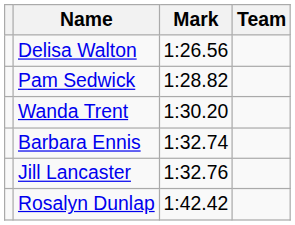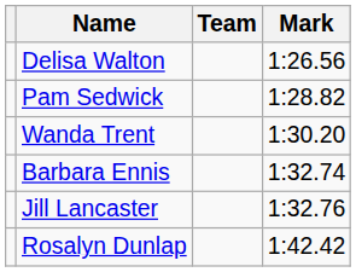 <table class=wikitable>
 <tr>
 <th></th>
 <th>Name</th>
+<th>Team</th>
 <th>Mark</th>
-<th>Team</th>
 </tr>
 <tr>
 <td></td>
 <td><a href='#'>Delisa Walton</a></td>
+<td></td>
 <td>1:26.56</td>
-<td></td>
 </tr>
 <tr>
 <td></td>
 <td><a href='#'>Pam Sedwick</a></td>
+<td></td>
 <td>1:28.82</td>
-<td></td>
 </tr>
 <tr>
 <td></td>
 <td><a href='#'>Wanda Trent</a></td>
+<td></td>
 <td>1:30.20</td>
-<td></td>
 </tr>
 <tr>
 <td></td>
 <td><a href='#'>Barbara Ennis</a></td>
+<td></td>
 <td>1:32.74</td>
-<td></td>
 </tr>
 <tr>
 <td></td>
 <td><a href='#'>Jill Lancaster</a></td>
+<td></td>
 <td>1:32.76</td>
-<td></td>
 </tr>
 <tr>
 <td></td>
 <td><a href='#'>Rosalyn Dunlap</a></td>
+<td></td>
 <td>1:42.42</td>
-<td></td>
 </tr>
 </table>
